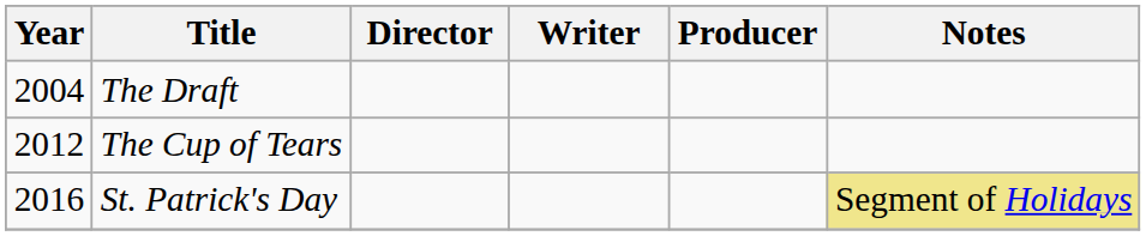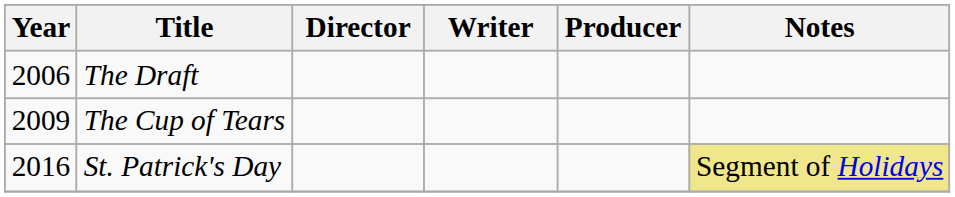 <table class="wikitable">
 <tr>
 <th>Year</th>
 <th>Title</th>
 <th style="width:65px;">Director</th>
 <th style="width:65px;">Writer</th>
 <th style="width:65px;">Producer</th>
 <th>Notes</th>
 </tr>
 <tr>
-<td>2004</td>
+<td>2006</td>
 <td><em>The Draft</em></td>
 <td></td>
 <td></td>
 <td></td>
 <td></td>
 </tr>
 <tr>
-<td>2012</td>
+<td>2009</td>
 <td><em>The Cup of Tears</em></td>
 <td></td>
 <td></td>
 <td></td>
 <td></td>
 </tr>
 <tr>
 <td>2016</td>
 <td><em>St. Patrick's Day</em></td>
 <td></td>
 <td></td>
 <td></td>
 <td style="background: khaki;">Segment of <em><a href='#'>Holidays</a></em></td>
 </tr>
 <tr>
 </tr>
 </table>
